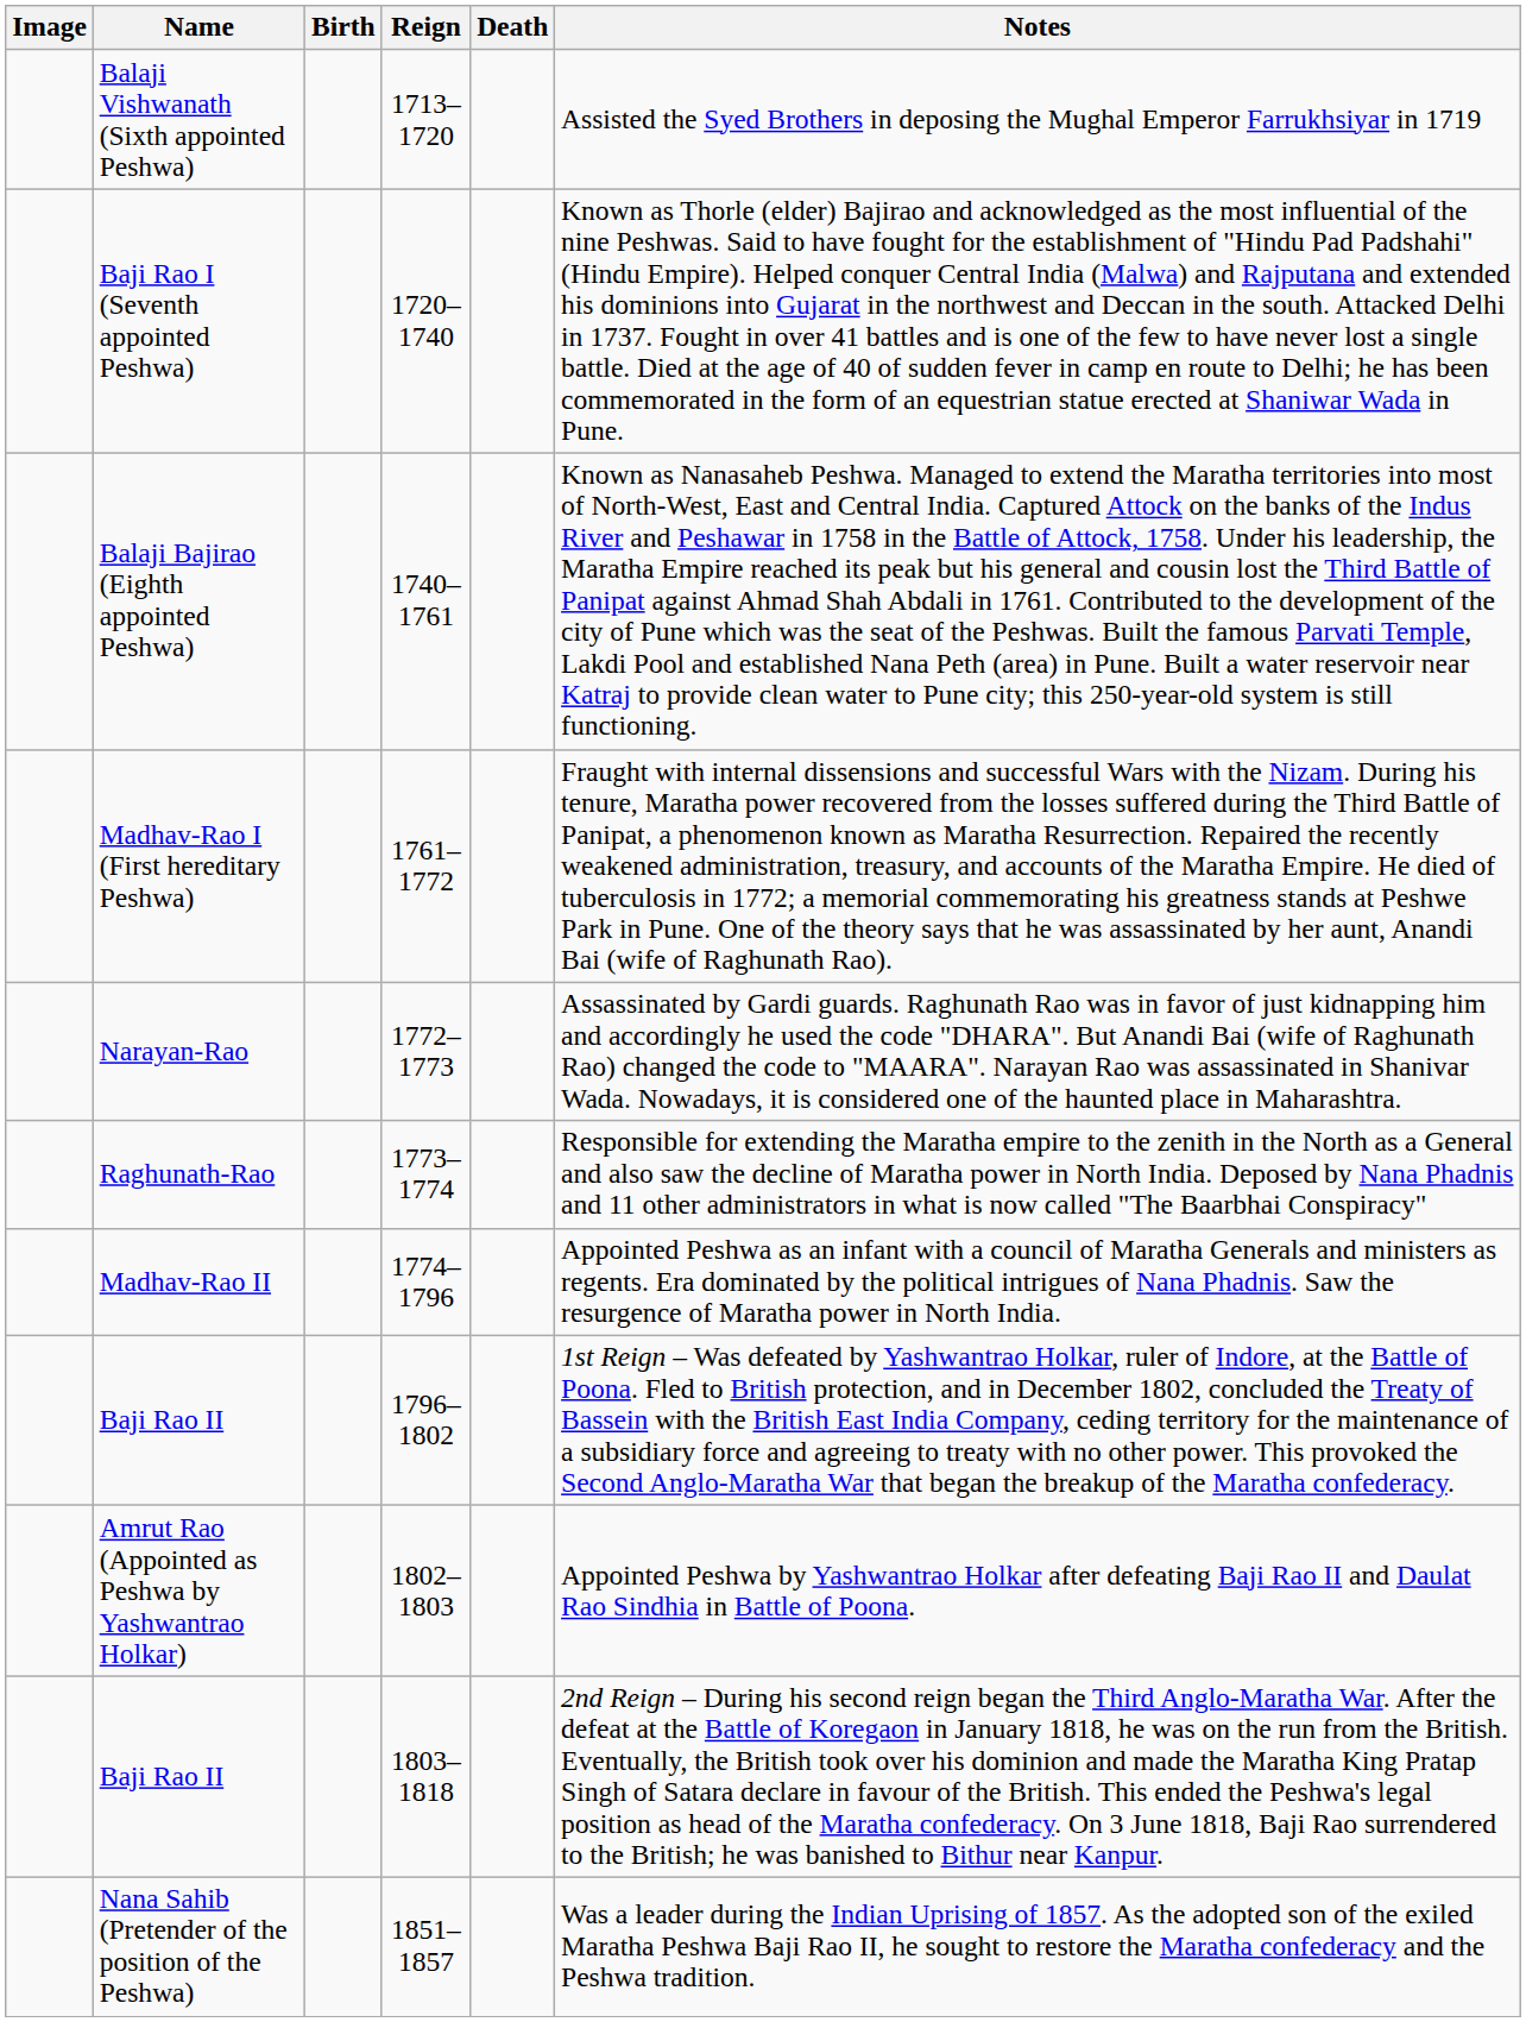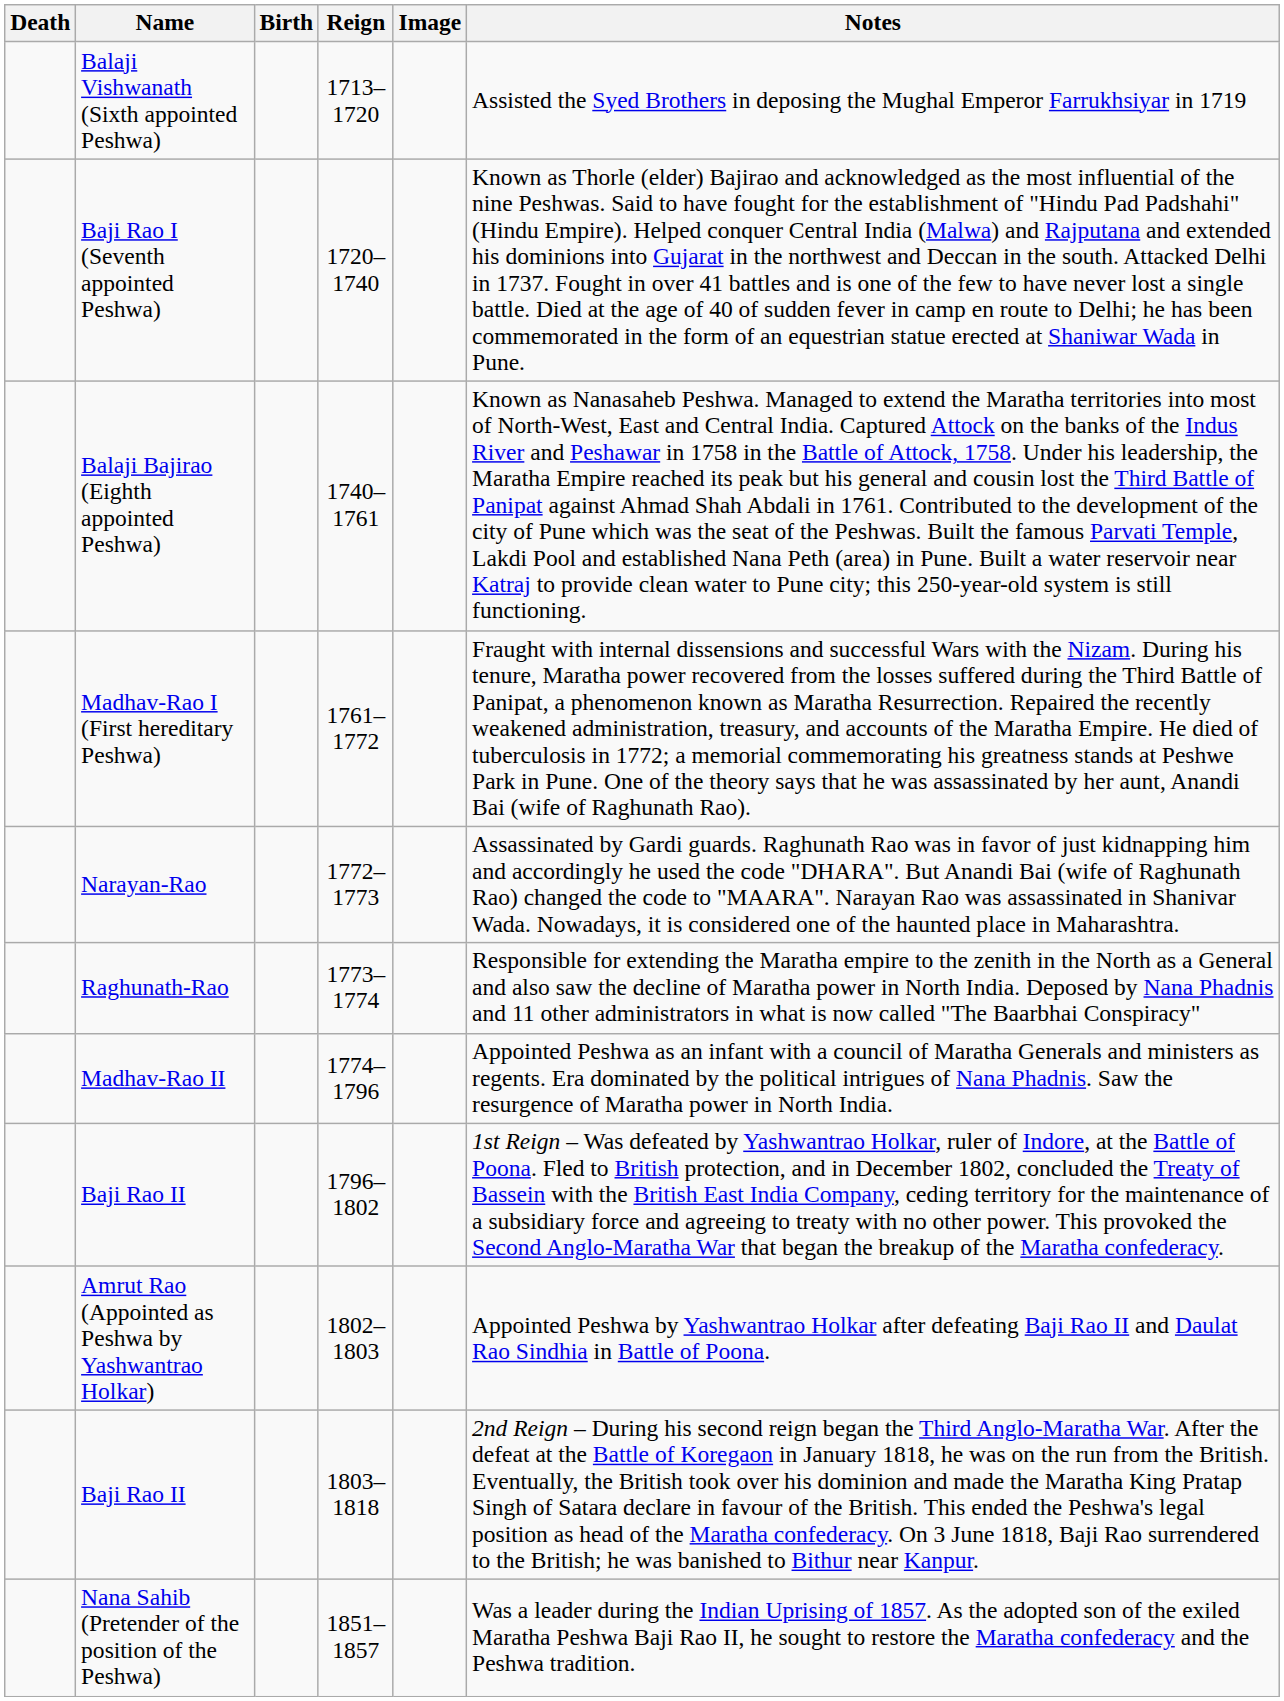 <table class="wikitable">
 <tr>
-<th>Image</th>
+<th>Death</th>
 <th>Name</th>
 <th>Birth</th>
 <th>Reign</th>
-<th>Death</th>
+<th>Image</th>
 <th>Notes</th>
 </tr>
 <tr>
-<td align="center"></td>
+<td></td>
 <td><a href='#'>Balaji Vishwanath</a> (Sixth appointed Peshwa)</td>
 <td></td>
 <td align="center">1713–1720</td>
-<td></td>
+<td align="center"></td>
 <td>Assisted the <a href='#'>Syed Brothers</a> in deposing the Mughal Emperor <a href='#'>Farrukhsiyar</a> in 1719</td>
 </tr>
 <tr>
-<td align="center"></td>
+<td></td>
 <td><a href='#'>Baji Rao I</a> (Seventh appointed Peshwa)</td>
 <td></td>
 <td align="center">1720–1740</td>
-<td></td>
+<td align="center"></td>
 <td>Known as Thorle (elder) Bajirao and acknowledged as the most influential of the nine Peshwas. Said to have fought for the establishment of "Hindu Pad Padshahi"(Hindu Empire). Helped conquer Central India (<a href='#'>Malwa</a>) and <a href='#'>Rajputana</a> and extended his dominions into <a href='#'>Gujarat</a> in the northwest and Deccan in the south. Attacked Delhi in 1737. Fought in over 41 battles and is one of the few to have never lost a single battle. Died at the age of 40 of sudden fever in camp en route to Delhi; he has been commemorated in the form of an equestrian statue erected at <a href='#'>Shaniwar Wada</a> in Pune.</td>
 </tr>
 <tr>
-<td align="center"></td>
+<td></td>
 <td><a href='#'>Balaji Bajirao</a> (Eighth appointed Peshwa)</td>
 <td></td>
 <td align="center">1740–1761</td>
-<td></td>
+<td align="center"></td>
 <td>Known as Nanasaheb Peshwa. Managed to extend the Maratha territories into most of North-West, East and Central India. Captured <a href='#'>Attock</a> on the banks of the <a href='#'>Indus River</a> and <a href='#'>Peshawar</a> in 1758 in the <a href='#'>Battle of Attock, 1758</a>. Under his leadership, the Maratha Empire reached its peak but his general and cousin lost the <a href='#'>Third Battle of Panipat</a> against Ahmad Shah Abdali in 1761. Contributed to the development of the city of Pune which was the seat of the Peshwas. Built the famous <a href='#'>Parvati Temple</a>, Lakdi Pool and established Nana Peth (area) in Pune. Built a water reservoir near <a href='#'>Katraj</a> to provide clean water to Pune city; this 250-year-old system is still functioning.</td>
 </tr>
 <tr>
-<td align="center"></td>
+<td></td>
 <td><a href='#'>Madhav-Rao I</a> (First hereditary Peshwa)</td>
 <td></td>
 <td align="center">1761–1772</td>
-<td></td>
+<td align="center"></td>
 <td>Fraught with internal dissensions and successful Wars with the <a href='#'>Nizam</a>. During his tenure, Maratha power recovered from the losses suffered during the Third Battle of Panipat, a phenomenon known as Maratha Resurrection. Repaired the recently weakened administration, treasury, and accounts of the Maratha Empire. He died of tuberculosis in 1772; a memorial commemorating his greatness stands at Peshwe Park in Pune. One of the theory says that he was assassinated by her aunt, Anandi Bai (wife of Raghunath Rao).</td>
 </tr>
 <tr>
-<td align="center"> </td>
+<td></td>
 <td><a href='#'>Narayan-Rao</a></td>
 <td></td>
 <td align="center">1772–1773</td>
-<td></td>
+<td align="center"> </td>
 <td>Assassinated by Gardi guards. Raghunath Rao was in favor of just kidnapping him and accordingly he used the code "DHARA". But Anandi Bai (wife of Raghunath Rao) changed the code to "MAARA". Narayan Rao was assassinated in Shanivar Wada. Nowadays, it is considered one of the haunted place in Maharashtra.</td>
 </tr>
 <tr>
-<td align="center"></td>
+<td></td>
 <td><a href='#'>Raghunath-Rao</a></td>
 <td></td>
 <td align="center">1773–1774</td>
-<td></td>
+<td align="center"></td>
 <td>Responsible for extending the Maratha empire to the zenith in the North as a General and also saw the decline of Maratha power in North India. Deposed by <a href='#'>Nana Phadnis</a> and 11 other administrators in what is now called "The Baarbhai Conspiracy"</td>
 </tr>
 <tr>
-<td align="center"></td>
+<td></td>
 <td><a href='#'>Madhav-Rao II</a></td>
 <td></td>
 <td align="center">1774–1796</td>
-<td></td>
+<td align="center"></td>
 <td>Appointed Peshwa as an infant with a council of Maratha Generals and ministers as regents. Era dominated by the political intrigues of <a href='#'>Nana Phadnis</a>. Saw the resurgence of Maratha power in North India.</td>
 </tr>
 <tr>
-<td align="center"></td>
+<td></td>
 <td><a href='#'>Baji Rao II</a></td>
 <td></td>
 <td align="center">1796–1802</td>
-<td></td>
+<td align="center"></td>
 <td><em>1st Reign</em> – Was defeated by <a href='#'>Yashwantrao Holkar</a>, ruler of <a href='#'>Indore</a>, at the <a href='#'>Battle of Poona</a>. Fled to <a href='#'>British</a> protection, and in December 1802, concluded the <a href='#'>Treaty of Bassein</a> with the <a href='#'>British East India Company</a>, ceding territory for the maintenance of a subsidiary force and agreeing to treaty with no other power. This provoked the <a href='#'>Second Anglo-Maratha War</a> that began the breakup of the <a href='#'>Maratha confederacy</a>.</td>
 </tr>
 <tr>
-<td align="center"></td>
+<td></td>
 <td><a href='#'>Amrut Rao</a> (Appointed as Peshwa by <a href='#'>Yashwantrao Holkar</a>)</td>
 <td></td>
 <td align="center">1802–1803</td>
-<td></td>
+<td align="center"></td>
 <td>Appointed Peshwa by <a href='#'>Yashwantrao Holkar</a> after defeating <a href='#'>Baji Rao II</a> and <a href='#'>Daulat Rao Sindhia</a> in <a href='#'>Battle of Poona</a>.</td>
 </tr>
 <tr>
-<td align="center"></td>
+<td></td>
 <td><a href='#'>Baji Rao II</a></td>
 <td></td>
 <td align="center">1803–1818</td>
-<td></td>
+<td align="center"></td>
 <td><em>2nd Reign</em> – During his second reign began the <a href='#'>Third Anglo-Maratha War</a>. After the defeat at the <a href='#'>Battle of Koregaon</a> in January 1818, he was on the run from the British. Eventually, the British took over his dominion and made the Maratha King Pratap Singh of Satara declare in favour of the British. This ended the Peshwa's legal position as head of the <a href='#'>Maratha confederacy</a>. On 3 June 1818, Baji Rao surrendered to the British; he was banished to <a href='#'>Bithur</a> near <a href='#'>Kanpur</a>.</td>
 </tr>
 <tr>
-<td align="center"></td>
+<td></td>
 <td><a href='#'>Nana Sahib</a><br>(Pretender of the position of the Peshwa)</td>
 <td></td>
 <td align="center">1851–1857</td>
-<td></td>
+<td align="center"></td>
 <td>Was a leader during the <a href='#'>Indian Uprising of 1857</a>. As the adopted son of the exiled Maratha Peshwa Baji Rao II, he sought to restore the <a href='#'>Maratha confederacy</a> and the Peshwa tradition.</td>
 </tr>
 </table>
